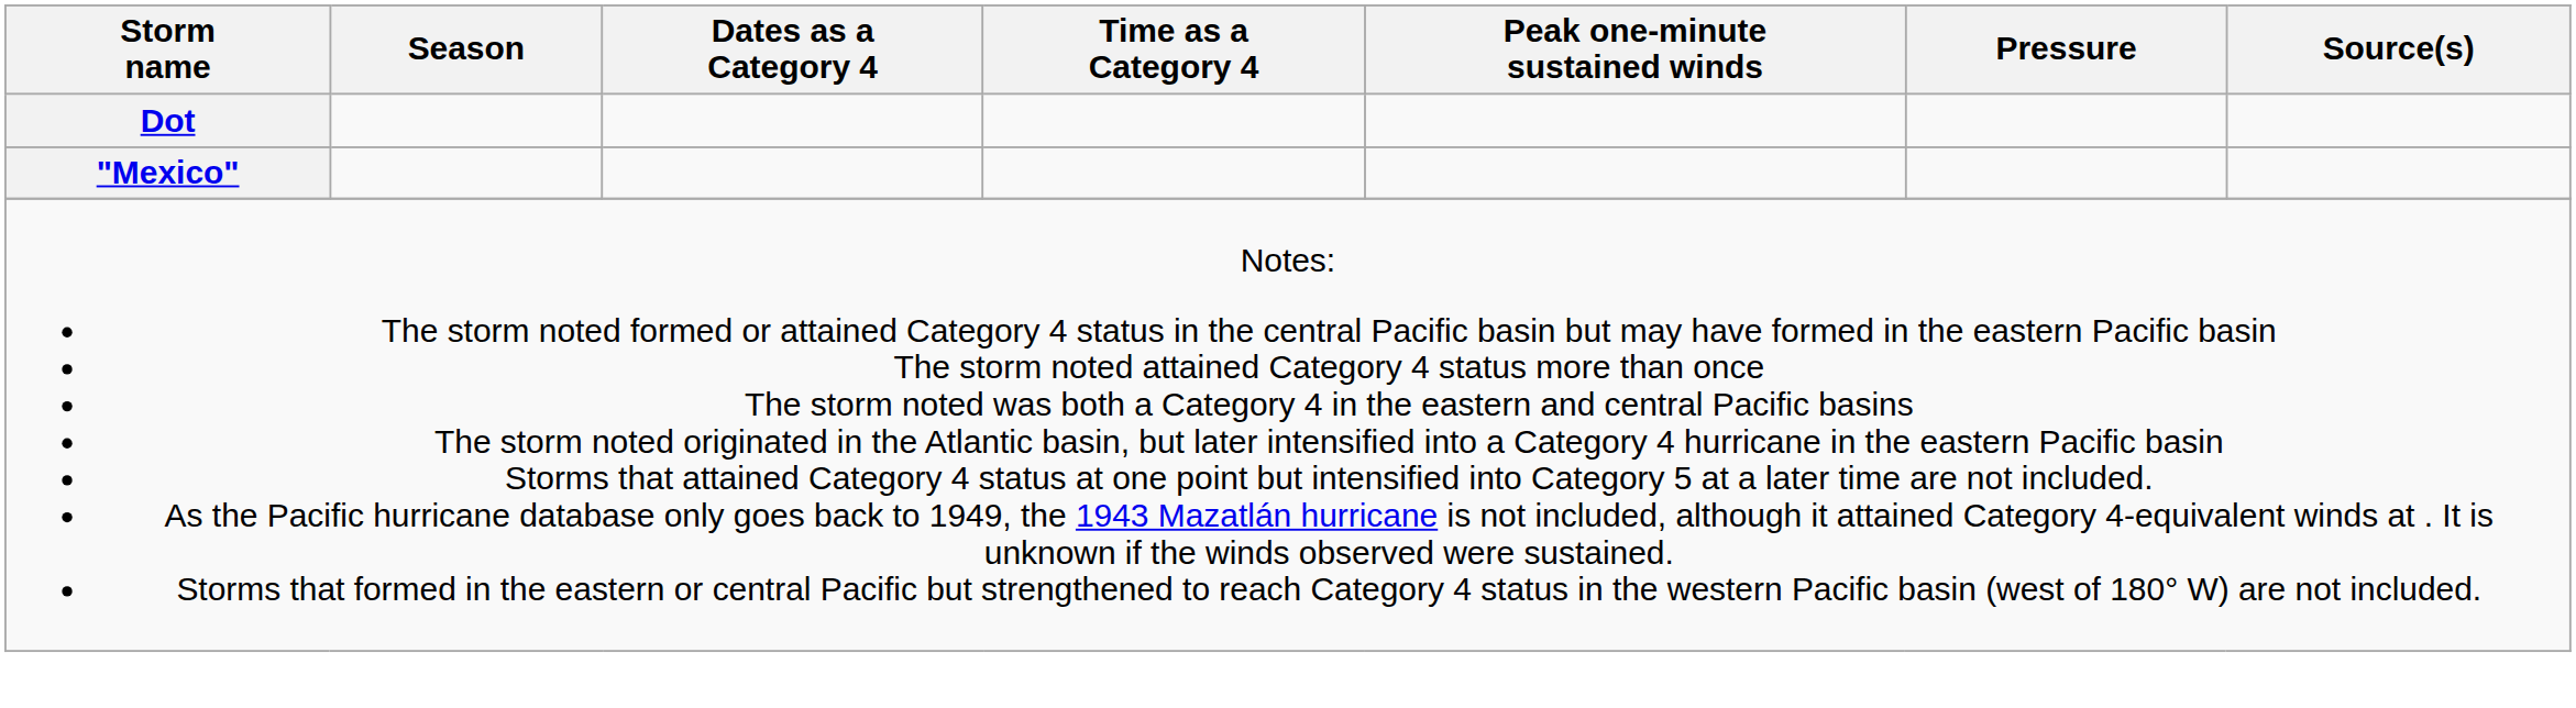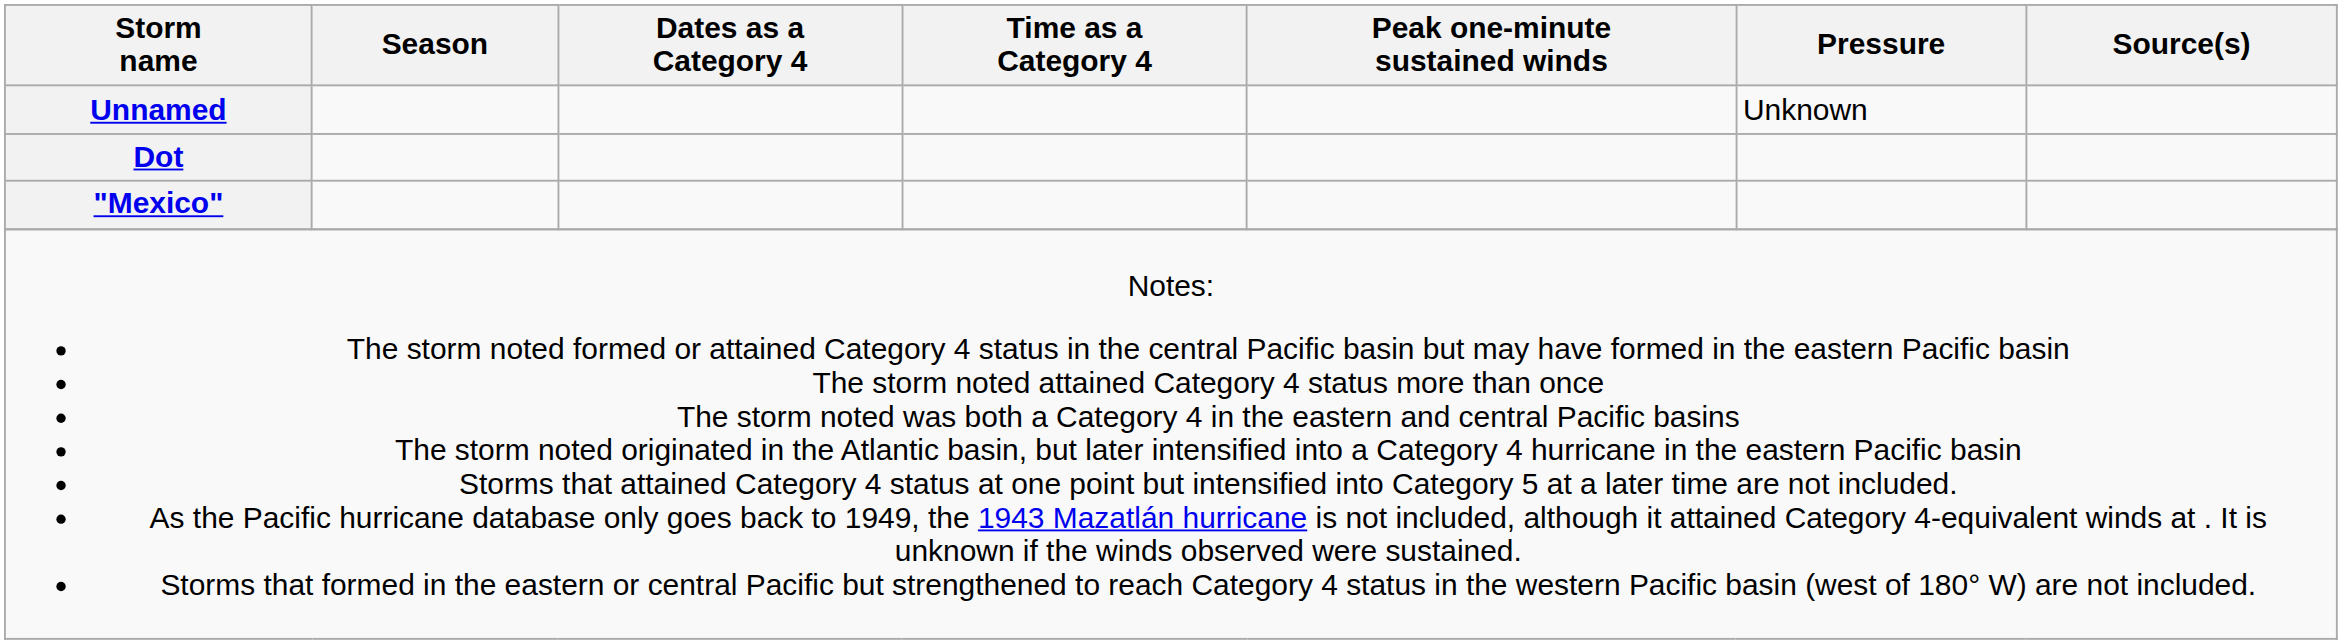 <table class="wikitable plainrowheaders sortable">
 <tr>
 <th scope="col">Storm<br>name</th>
 <th scope="col">Season</th>
 <th scope="col">Dates as a<br>Category 4</th>
 <th scope="col">Time as a<br>Category 4</th>
 <th scope="col">Peak one-minute<br>sustained winds</th>
 <th scope="col">Pressure</th>
 <th scope="col" class="unsortable">Source(s)</th>
+</tr>
+<tr>
+<th scope="row"><a href='#'>Unnamed</a></th>
+<td></td>
+<td></td>
+<td></td>
+<td></td>
+<td>Unknown</td>
+<td></td>
 </tr>
 <tr>
 <th scope="row"><a href='#'>Dot</a></th>
 <td></td>
 <td></td>
 <td></td>
 <td></td>
 <td></td>
 <td></td>
 </tr>
 <tr>
 <th scope="row"><a href='#'>"Mexico"</a></th>
 <td></td>
 <td></td>
 <td></td>
 <td></td>
 <td></td>
 <td></td>
 </tr>
 <tr>
 </tr>
 <tr class="sortbottom">
 <td colspan="7" align=center><div><br>Notes:<ul><li> The storm noted formed or attained Category 4 status in the central Pacific basin but may have formed in the eastern Pacific basin</li><li> The storm noted attained Category 4 status more than once</li><li> The storm noted was both a Category 4 in the eastern and central Pacific basins</li><li> The storm noted originated in the Atlantic basin, but later intensified into a Category 4 hurricane in the eastern Pacific basin</li><li> Storms that attained Category 4 status at one point but intensified into Category 5 at a later time are not included.</li><li>As the Pacific hurricane database only goes back to 1949, the <a href='#'>1943 Mazatlán hurricane</a> is not included, although it attained Category 4-equivalent winds at . It is unknown if the winds observed were sustained.</li><li>Storms that formed in the eastern or central Pacific but strengthened to reach Category 4 status in the western Pacific basin (west of 180° W) are not included.</div></li></ul></td>
 </tr>
 </table>
